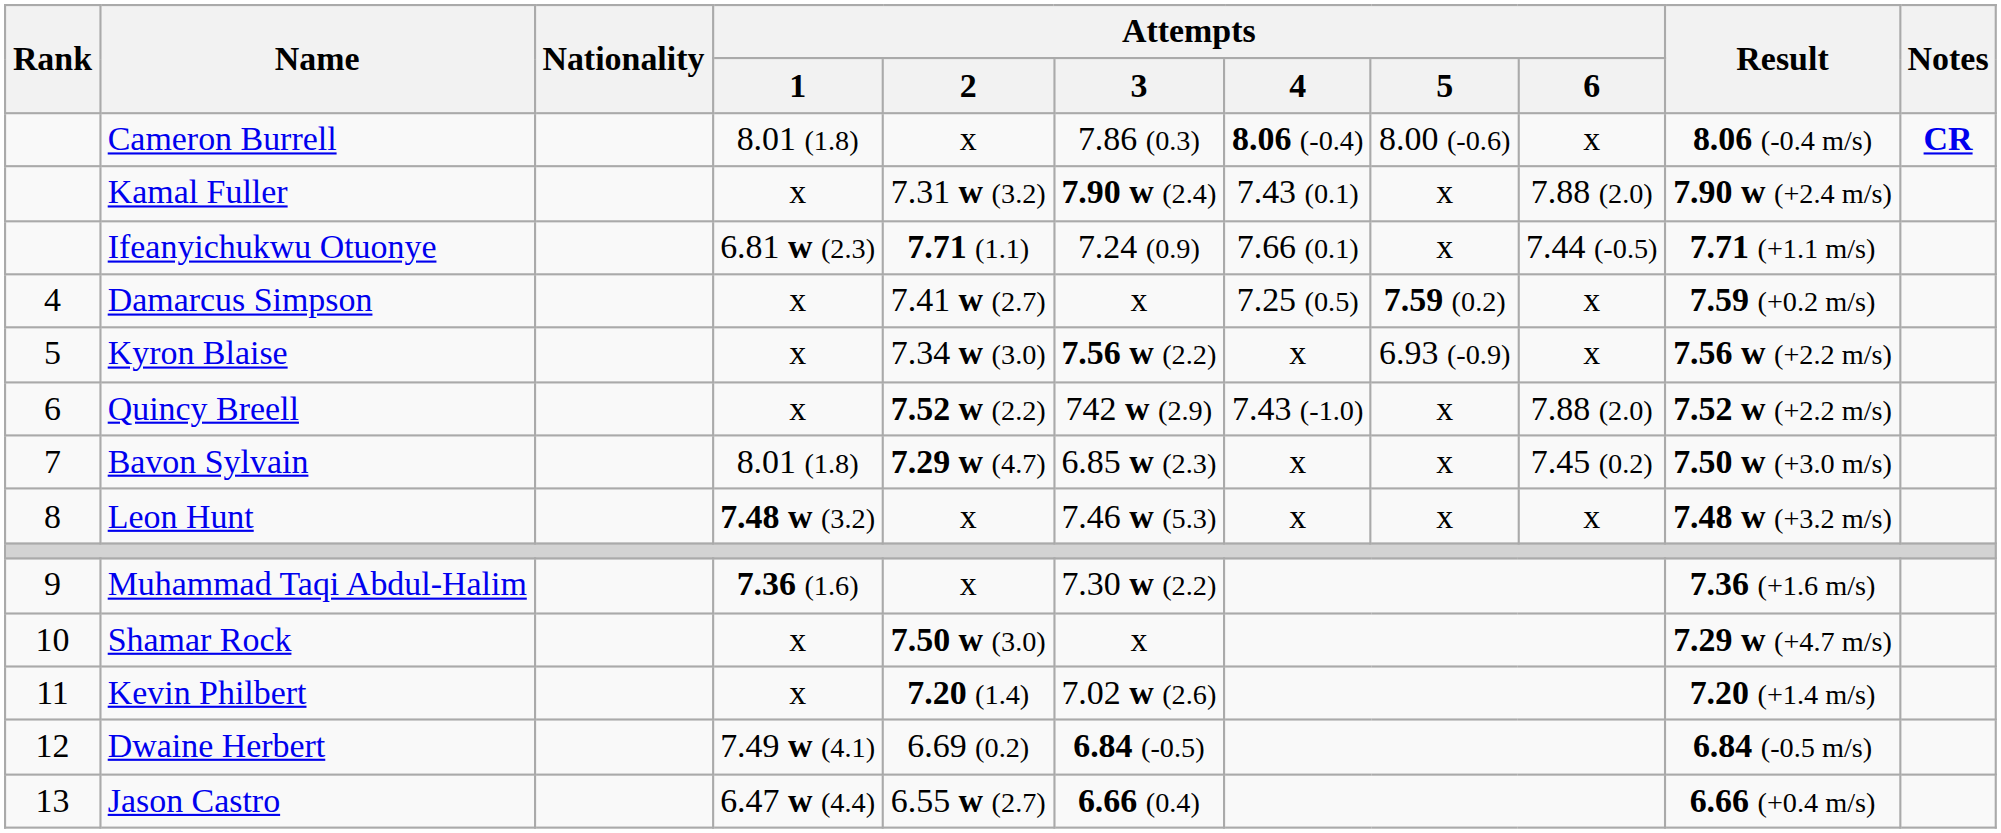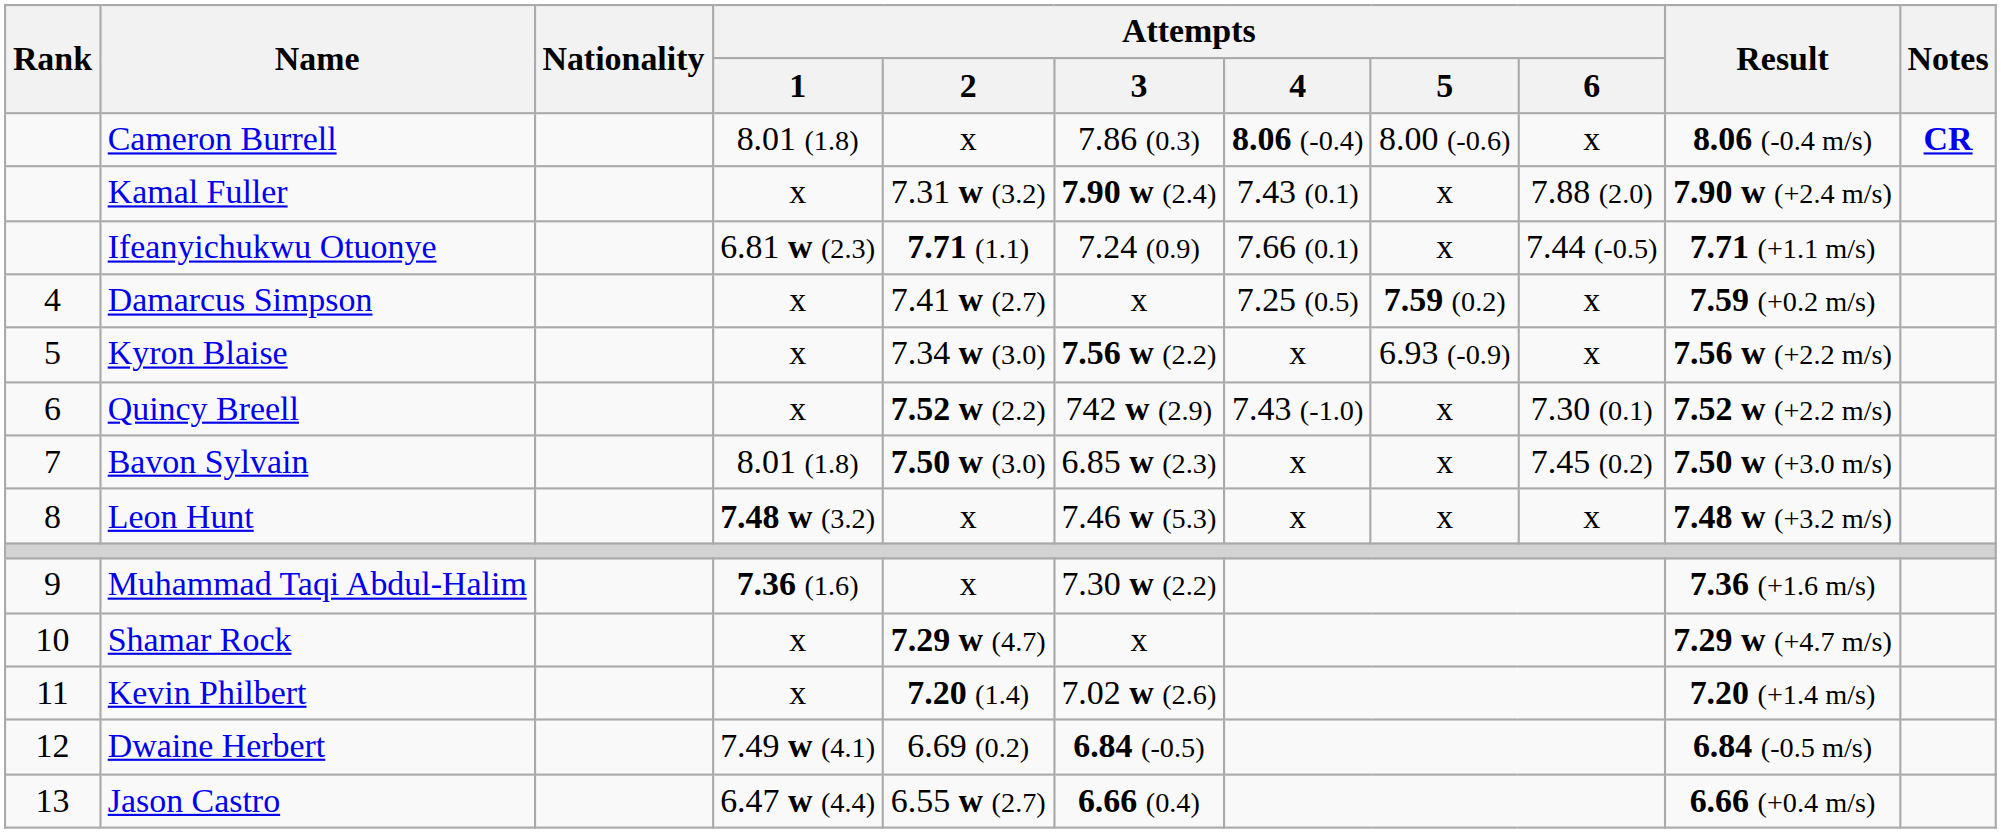 <table class="wikitable sortable" style="text-align:center">
 <tr>
 <th rowspan=2>Rank</th>
 <th rowspan=2>Name</th>
 <th rowspan=2>Nationality</th>
 <th colspan=6>Attempts</th>
 <th rowspan=2>Result</th>
 <th rowspan=2>Notes</th>
 </tr>
 <tr>
 <th>1</th>
 <th>2</th>
 <th>3</th>
 <th>4</th>
 <th>5</th>
 <th>6</th>
 </tr>
 <tr>
 <td align=center></td>
 <td align=left><a href='#'>Cameron Burrell</a></td>
 <td align=left></td>
 <td>8.01 <small>(1.8)</small></td>
 <td>x</td>
 <td>7.86 <small>(0.3)</small></td>
 <td><strong>8.06</strong> <small>(-0.4)</small></td>
 <td>8.00 <small>(-0.6)</small></td>
 <td>x</td>
 <td><strong>8.06</strong> <small>(-0.4 m/s)</small></td>
 <td><strong><a href='#'>CR</a></strong></td>
 </tr>
 <tr>
 <td align=center></td>
 <td align=left><a href='#'>Kamal Fuller</a></td>
 <td align=left></td>
 <td>x</td>
 <td>7.31 <strong>w</strong> <small>(3.2)</small></td>
 <td><strong>7.90</strong> <strong>w</strong> <small>(2.4)</small></td>
 <td>7.43 <small>(0.1)</small></td>
 <td>x</td>
 <td>7.88 <small>(2.0)</small></td>
 <td><strong>7.90</strong> <strong>w</strong> <small>(+2.4 m/s)</small></td>
 <td></td>
 </tr>
 <tr>
 <td align=center></td>
 <td align=left><a href='#'>Ifeanyichukwu Otuonye</a></td>
 <td align=left></td>
 <td>6.81 <strong>w</strong> <small>(2.3)</small></td>
 <td><strong>7.71</strong> <small>(1.1)</small></td>
 <td>7.24 <small>(0.9)</small></td>
 <td>7.66 <small>(0.1)</small></td>
 <td>x</td>
 <td>7.44 <small>(-0.5)</small></td>
 <td><strong>7.71</strong> <small>(+1.1 m/s)</small></td>
 <td></td>
 </tr>
 <tr>
 <td align=center>4</td>
 <td align=left><a href='#'>Damarcus Simpson</a></td>
 <td align=left></td>
 <td>x</td>
 <td>7.41 <strong>w</strong> <small>(2.7)</small></td>
 <td>x</td>
 <td>7.25 <small>(0.5)</small></td>
 <td><strong>7.59</strong> <small>(0.2)</small></td>
 <td>x</td>
 <td><strong>7.59</strong> <small>(+0.2 m/s)</small></td>
 <td></td>
 </tr>
 <tr>
 <td align=center>5</td>
 <td align=left><a href='#'>Kyron Blaise</a></td>
 <td align=left></td>
 <td>x</td>
 <td>7.34 <strong>w</strong> <small>(3.0)</small></td>
 <td><strong>7.56</strong> <strong>w</strong> <small>(2.2)</small></td>
 <td>x</td>
 <td>6.93 <small>(-0.9)</small></td>
 <td>x</td>
 <td><strong>7.56</strong> <strong>w</strong> <small>(+2.2 m/s)</small></td>
 <td></td>
 </tr>
 <tr>
 <td align=center>6</td>
 <td align=left><a href='#'>Quincy Breell</a></td>
 <td align=left></td>
 <td>x</td>
 <td><strong>7.52</strong> <strong>w</strong> <small>(2.2)</small></td>
 <td>742 <strong>w</strong> <small>(2.9)</small></td>
 <td>7.43 <small>(-1.0)</small></td>
 <td>x</td>
-<td>7.88 <small>(2.0)</small></td>
+<td>7.30 <small>(0.1)</small></td>
 <td><strong>7.52</strong> <strong>w</strong> <small>(+2.2 m/s)</small></td>
 <td></td>
 </tr>
 <tr>
 <td align=center>7</td>
 <td align=left><a href='#'>Bavon Sylvain</a></td>
 <td align=left></td>
 <td>8.01 <small>(1.8)</small></td>
-<td><strong>7.29</strong> <strong>w</strong> <small>(4.7)</small></td>
+<td><strong>7.50</strong> <strong>w</strong> <small>(3.0)</small></td>
 <td>6.85 <strong>w</strong> <small>(2.3)</small></td>
 <td>x</td>
 <td>x</td>
 <td>7.45 <small>(0.2)</small></td>
 <td><strong>7.50</strong> <strong>w</strong> <small>(+3.0 m/s)</small></td>
 <td></td>
 </tr>
 <tr>
 <td align=center>8</td>
 <td align=left><a href='#'>Leon Hunt</a></td>
 <td align=left></td>
 <td><strong>7.48</strong> <strong>w</strong> <small>(3.2)</small></td>
 <td>x</td>
 <td>7.46 <strong>w</strong> <small>(5.3)</small></td>
 <td>x</td>
 <td>x</td>
 <td>x</td>
 <td><strong>7.48</strong> <strong>w</strong> <small>(+3.2 m/s)</small></td>
 <td></td>
 </tr>
 <tr>
 <td colspan=11 bgcolor=lightgray></td>
 </tr>
 <tr>
 <td align=center>9</td>
 <td align=left><a href='#'>Muhammad Taqi Abdul-Halim</a></td>
 <td align=left></td>
 <td><strong>7.36</strong> <small>(1.6)</small></td>
 <td>x</td>
 <td>7.30 <strong>w</strong> <small>(2.2)</small></td>
 <td colspan=3></td>
 <td><strong>7.36</strong> <small>(+1.6 m/s)</small></td>
 <td></td>
 </tr>
 <tr>
 <td align=center>10</td>
 <td align=left><a href='#'>Shamar Rock</a></td>
 <td align=left></td>
 <td>x</td>
-<td><strong>7.50</strong> <strong>w</strong> <small>(3.0)</small></td>
+<td><strong>7.29</strong> <strong>w</strong> <small>(4.7)</small></td>
 <td>x</td>
 <td colspan=3></td>
 <td><strong>7.29</strong> <strong>w</strong> <small>(+4.7 m/s)</small></td>
 <td></td>
 </tr>
 <tr>
 <td align=center>11</td>
 <td align=left><a href='#'>Kevin Philbert</a></td>
 <td align=left></td>
 <td>x</td>
 <td><strong>7.20</strong> <small>(1.4)</small></td>
 <td>7.02 <strong>w</strong> <small>(2.6)</small></td>
 <td colspan=3></td>
 <td><strong>7.20</strong> <small>(+1.4 m/s)</small></td>
 <td></td>
 </tr>
 <tr>
 <td align=center>12</td>
 <td align=left><a href='#'>Dwaine Herbert</a></td>
 <td align=left></td>
 <td>7.49 <strong>w</strong> <small>(4.1)</small></td>
 <td>6.69 <small>(0.2)</small></td>
 <td><strong>6.84</strong> <small>(-0.5)</small></td>
 <td colspan=3></td>
 <td><strong>6.84</strong> <small>(-0.5 m/s)</small></td>
 <td></td>
 </tr>
 <tr>
 <td align=center>13</td>
 <td align=left><a href='#'>Jason Castro</a></td>
 <td align=left></td>
 <td>6.47 <strong>w</strong> <small>(4.4)</small></td>
 <td>6.55 <strong>w</strong> <small>(2.7)</small></td>
 <td><strong>6.66</strong> <small>(0.4)</small></td>
 <td colspan=3></td>
 <td><strong>6.66</strong> <small>(+0.4 m/s)</small></td>
 <td></td>
 </tr>
 </table>
